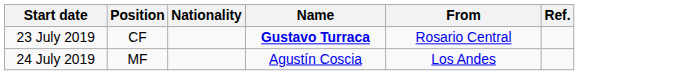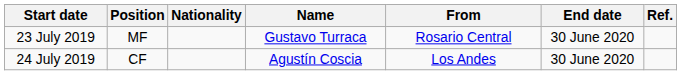 <table class="wikitable" style="text-align:center; font-size:90%; ">
 <tr>
 <th style="background:#; color:#; width:100px;">Start date</th>
 <th style="background:#; color:#; width:50px;">Position</th>
 <th style="background:#; color:#; width:50px;">Nationality</th>
 <th style="background:#; color:#; width:140px;">Name</th>
 <th style="background:#; color:#; width:155px;">From</th>
+<th style="background:#; color:#; width:100px;">End date</th>
 <th style="background:#; color:#; width:25px;">Ref.</th>
 </tr>
 <tr>
 <td>23 July 2019</td>
-<td>CF</td>
+<td>MF</td>
 <td></td>
-<td><strong><a href='#'>Gustavo Turraca</a></strong></td>
+<td><a href='#'>Gustavo Turraca</a></td>
 <td> <a href='#'>Rosario Central</a></td>
+<td>30 June 2020</td>
 <td></td>
 </tr>
 <tr>
 <td>24 July 2019</td>
-<td>MF</td>
+<td>CF</td>
 <td></td>
 <td><a href='#'>Agustín Coscia</a></td>
 <td> <a href='#'>Los Andes</a></td>
+<td>30 June 2020</td>
 <td></td>
 </tr>
 </table>
